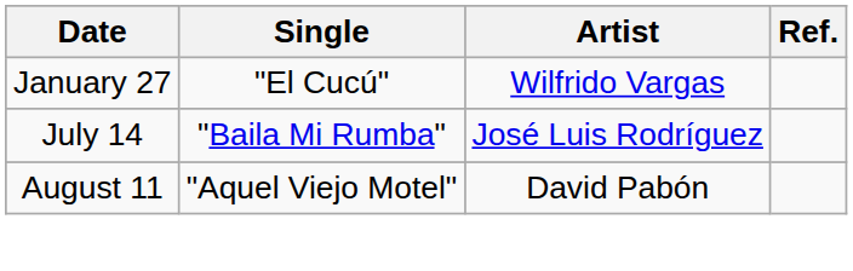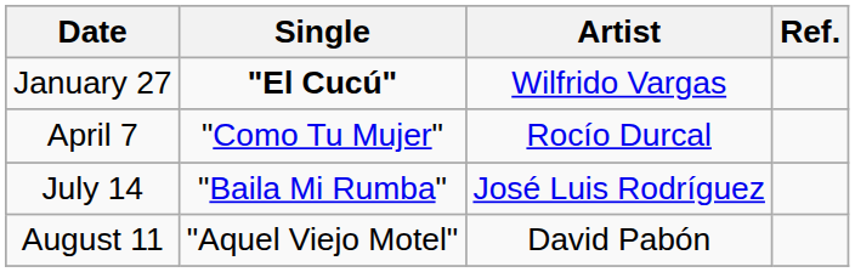 <table class="wikitable" style="font-size:97%; text-align:center;">
 <tr>
 <th>Date</th>
 <th>Single</th>
 <th>Artist</th>
 <th>Ref.</th>
 </tr>
 <tr>
 <td>January 27</td>
-<td>"El Cucú"</td>
+<td><strong>"El Cucú"</strong></td>
 <td><a href='#'>Wilfrido Vargas</a></td>
+<td></td>
+</tr>
+<tr>
+<td>April 7</td>
+<td>"<a href='#'>Como Tu Mujer</a>"</td>
+<td><a href='#'>Rocío Durcal</a></td>
 <td></td>
 </tr>
 <tr>
 <td>July 14</td>
 <td>"<a href='#'>Baila Mi Rumba</a>"</td>
 <td><a href='#'>José Luis Rodríguez</a></td>
 <td></td>
 </tr>
 <tr>
 <td>August 11</td>
 <td>"Aquel Viejo Motel"</td>
 <td>David Pabón</td>
 <td></td>
 </tr>
 </table>
